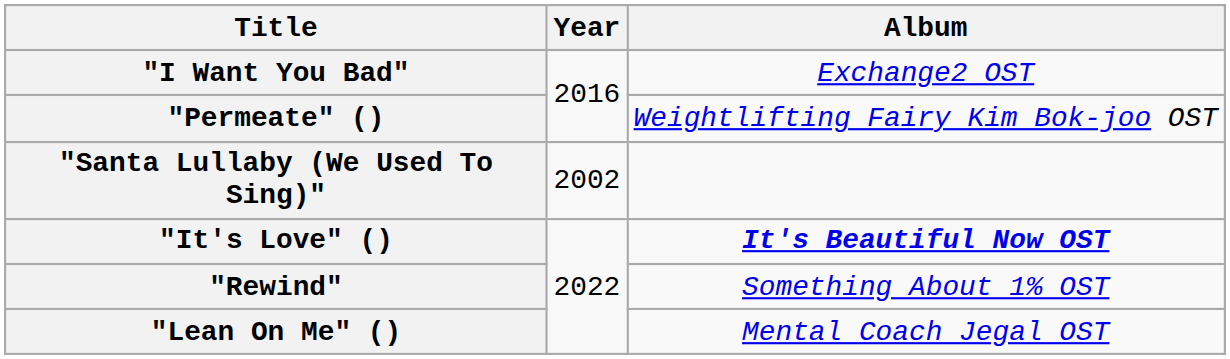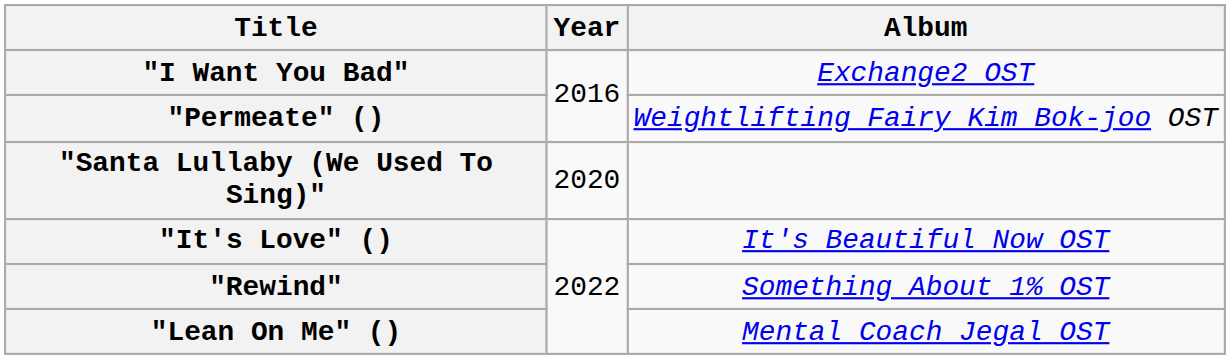 <table class="wikitable plainrowheaders" style="text-align:center">
 <tr>
 <th scope="col" style="width:19em">Title</th>
 <th scope="col">Year</th>
 <th scope="col">Album</th>
 </tr>
 <tr>
 <th scope="row">"I Want You Bad"<br></th>
 <td rowspan="2">2016</td>
 <td><em><a href='#'>Exchange2 OST</a></em></td>
 </tr>
 <tr>
 <th scope="row">"Permeate" ()</th>
 <td><em><a href='#'>Weightlifting Fairy Kim Bok-joo</a> OST</em></td>
 </tr>
 <tr>
 <th scope="row">"Santa Lullaby (We Used To Sing)"</th>
-<td>2002</td>
+<td>2020</td>
 <td></td>
 </tr>
 <tr>
 <th scope="row">"It's Love" ()</th>
 <td rowspan="3">2022</td>
-<td><strong><em><a href='#'>It's Beautiful Now OST</a></em></strong></td>
+<td><em><a href='#'>It's Beautiful Now OST</a></em></td>
 </tr>
 <tr>
 <th scope="row">"Rewind"</th>
 <td><em><a href='#'>Something About 1% OST</a></em></td>
 </tr>
 <tr>
 <th scope="row">"Lean On Me" ()</th>
 <td><em><a href='#'>Mental Coach Jegal OST</a></em></td>
 </tr>
 </table>
